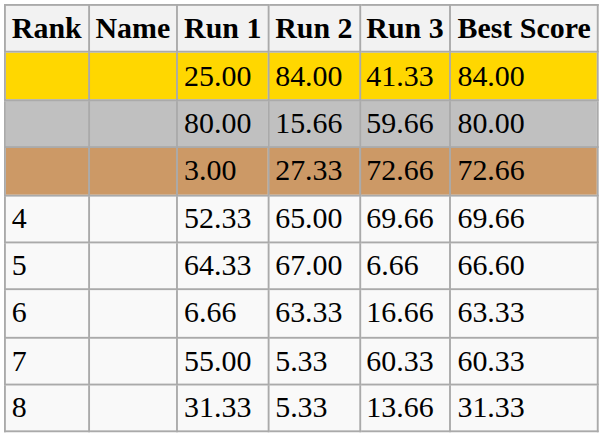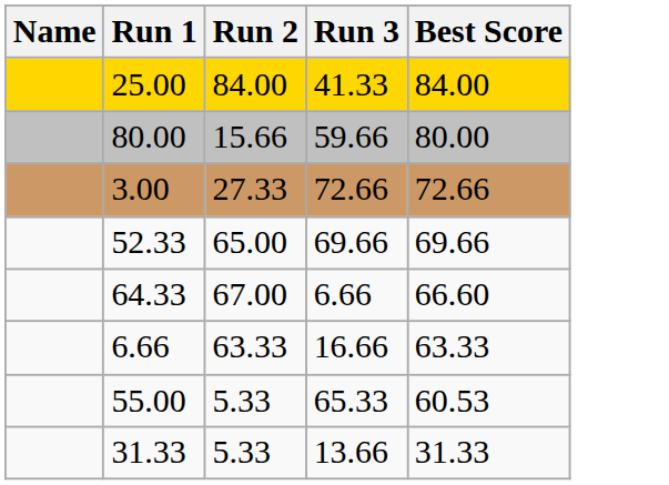 <table class="wikitable">
 <tr>
-<th>Rank</th>
 <th>Name</th>
 <th>Run 1</th>
 <th>Run 2</th>
 <th>Run 3</th>
 <th>Best Score</th>
 </tr>
 <tr style="background:gold;">
 <td></td>
-<td></td>
 <td>25.00</td>
 <td>84.00</td>
 <td>41.33</td>
 <td>84.00</td>
 </tr>
 <tr style="background:silver;">
-<td></td>
 <td></td>
 <td>80.00</td>
 <td>15.66</td>
 <td>59.66</td>
 <td>80.00</td>
 </tr>
 <tr style="background:#cc9966;">
 <td></td>
-<td></td>
 <td>3.00</td>
 <td>27.33</td>
 <td>72.66</td>
 <td>72.66</td>
 </tr>
 <tr>
-<td>4</td>
 <td></td>
 <td>52.33</td>
 <td>65.00</td>
 <td>69.66</td>
 <td>69.66</td>
 </tr>
 <tr>
-<td>5</td>
 <td></td>
 <td>64.33</td>
 <td>67.00</td>
 <td>6.66</td>
 <td>66.60</td>
 </tr>
 <tr>
-<td>6</td>
 <td></td>
 <td>6.66</td>
 <td>63.33</td>
 <td>16.66</td>
 <td>63.33</td>
 </tr>
 <tr>
-<td>7</td>
 <td></td>
 <td>55.00</td>
 <td>5.33</td>
-<td>60.33</td>
-<td>60.33</td>
+<td>65.33</td>
+<td>60.53</td>
 </tr>
 <tr>
-<td>8</td>
 <td></td>
 <td>31.33</td>
 <td>5.33</td>
 <td>13.66</td>
 <td>31.33</td>
 </tr>
 </table>
